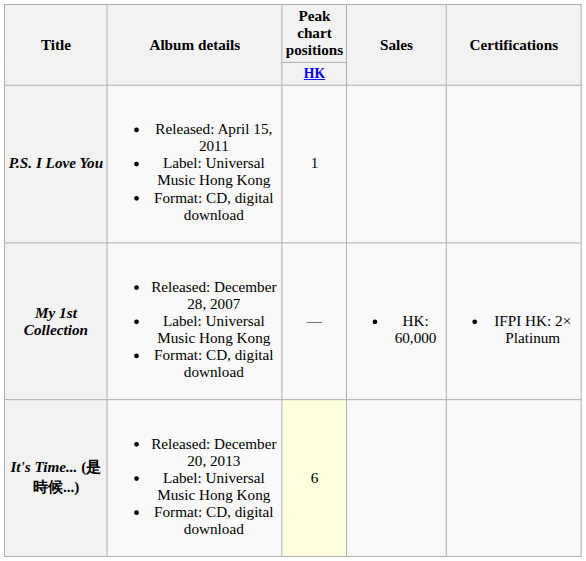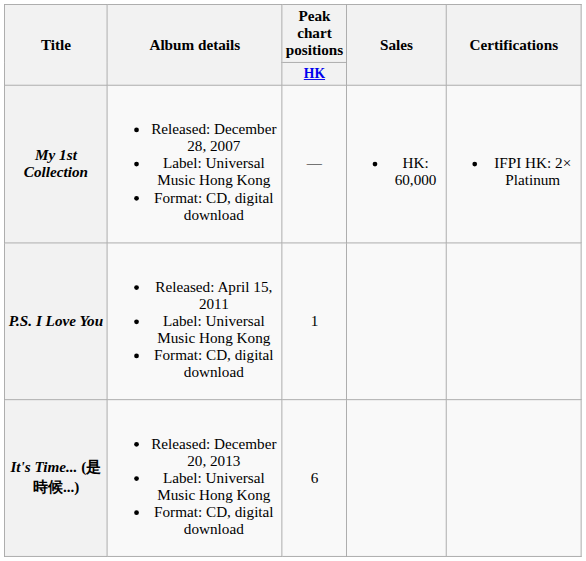 <table class="wikitable plainrowheaders" style="text-align:center;">
 <tr>
 <th rowspan="2" scope="col">Title</th>
 <th rowspan="2" scope="col">Album details</th>
 <th>Peak chart positions</th>
 <th rowspan="2">Sales</th>
 <th rowspan="2">Certifications</th>
 </tr>
 <tr>
 <th scope="col" style="width:3em;font-size:90%;"><a href='#'>HK</a><br></th>
 </tr>
 <tr>
+<th scope="row"><em>My 1st Collection</em></th>
+<td><br><ul><li>Released: December 28, 2007</li><li>Label: Universal Music Hong Kong</li><li>Format: CD, digital download</li></ul></td>
+<td>—</td>
+<td><br><ul><li>HK: 60,000</li></ul></td>
+<td><br><ul><li>IFPI HK: 2× Platinum</li></ul></td>
+</tr>
+<tr>
 <th scope="row"><em>P.S. I Love You</em></th>
 <td><br><ul><li>Released: April 15, 2011</li><li>Label: Universal Music Hong Kong</li><li>Format: CD, digital download</li></ul></td>
 <td>1</td>
 <td></td>
 <td></td>
 </tr>
 <tr>
-<th scope="row"><em>My 1st Collection</em></th>
-<td><br><ul><li>Released: December 28, 2007</li><li>Label: Universal Music Hong Kong</li><li>Format: CD, digital download</li></ul></td>
-<td>—</td>
-<td><br><ul><li>HK: 60,000</li></ul></td>
-<td><br><ul><li>IFPI HK: 2× Platinum</li></ul></td>
-</tr>
-<tr>
 <th scope="row"><em>It's Time...</em> (是時候...)</th>
 <td><br><ul><li>Released: December 20, 2013</li><li>Label: Universal Music Hong Kong</li><li>Format: CD, digital download</li></ul></td>
-<td style="background: lightyellow;">6</td>
+<td>6</td>
 <td></td>
 <td></td>
 </tr>
 </table>
